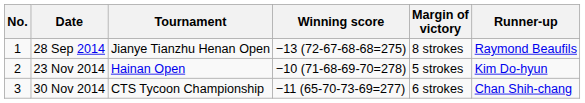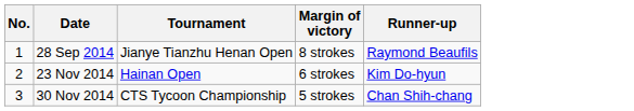 <table class="wikitable" style="font-size:95%;">
 <tr>
 <th>No.</th>
 <th>Date</th>
 <th>Tournament</th>
-<th>Winning score</th>
 <th>Margin of<br>victory</th>
 <th>Runner-up</th>
 </tr>
 <tr>
 <td align=center>1</td>
 <td align=right>28 Sep <a href='#'>2014</a></td>
 <td>Jianye Tianzhu Henan Open</td>
-<td>−13 (72-67-68-68=275)</td>
 <td>8 strokes</td>
 <td> <a href='#'>Raymond Beaufils</a></td>
 </tr>
 <tr>
 <td align=center>2</td>
 <td align=right>23 Nov 2014</td>
 <td><a href='#'>Hainan Open</a></td>
-<td>−10 (71-68-69-70=278)</td>
-<td>5 strokes</td>
+<td>6 strokes</td>
 <td> <a href='#'>Kim Do-hyun</a></td>
 </tr>
 <tr>
 <td align=center>3</td>
 <td align=right>30 Nov 2014</td>
 <td>CTS Tycoon Championship</td>
-<td>−11 (65-70-73-69=277)</td>
-<td>6 strokes</td>
+<td>5 strokes</td>
 <td> <a href='#'>Chan Shih-chang</a></td>
 </tr>
 </table>
